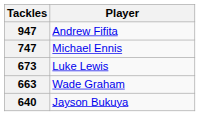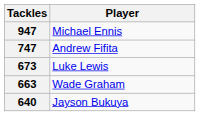 <table class="wikitable" style="text-align:left;">
 <tr>
 <th width=50>Tackles</th>
 <th width=200>Player</th>
 </tr>
 <tr>
 <th>947</th>
-<td> <a href='#'>Andrew Fifita</a></td>
+<td> <a href='#'>Michael Ennis</a></td>
 </tr>
 <tr>
 <th>747</th>
-<td> <a href='#'>Michael Ennis</a></td>
+<td> <a href='#'>Andrew Fifita</a></td>
 </tr>
 <tr>
 <th>673</th>
 <td> <a href='#'>Luke Lewis</a></td>
 </tr>
 <tr>
 <th>663</th>
 <td> <a href='#'>Wade Graham</a></td>
 </tr>
 <tr>
 <th>640</th>
 <td> <a href='#'>Jayson Bukuya</a></td>
 </tr>
 </table>
